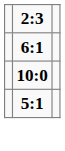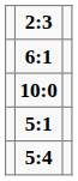 <table bgcolor="#f9f9f9" cellpadding="3" cellspacing="0" border="1" style="font-size: 95%; border: gray solid 1px; border-collapse: collapse; background: #f9f9f9;">
 <tr>
 <td></td>
 <td align="center"><strong>2:3</strong></td>
 <td><strong></strong></td>
 </tr>
 <tr>
 <td><strong></strong></td>
 <td align="center"><strong>6:1</strong></td>
 <td></td>
 </tr>
 <tr>
 <td><strong></strong></td>
 <td align="center"><strong>10:0</strong></td>
 <td></td>
 </tr>
 <tr>
 <td><strong></strong></td>
 <td align="center"><strong>5:1</strong></td>
 <td></td>
 </tr>
+<tr>
+<td><strong></strong></td>
+<td align="center"><strong>5:4</strong></td>
+<td></td>
+</tr>
 </table>
